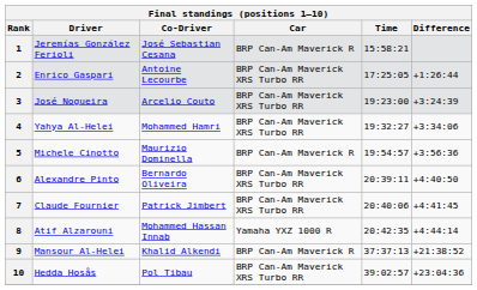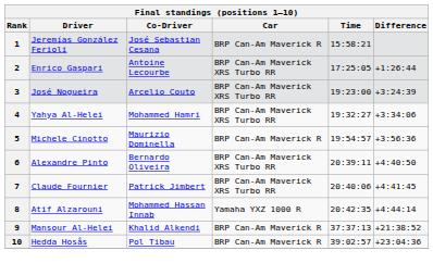 <table class="wikitable" style="width:50em;margin-bottom:0;">
 <tr>
 <th colspan=6>Final standings (positions 1–10)</th>
 </tr>
 <tr>
 <th>Rank</th>
 <th>Driver</th>
 <th>Co-Driver</th>
 <th>Car</th>
 <th>Time</th>
 <th>Difference</th>
 </tr>
 <tr style="background:#e3e4e5;">
 <th>1</th>
 <td> <a href='#'>Jeremías González Ferioli</a></td>
 <td> <a href='#'>José Sebastian Cesana</a></td>
 <td>BRP Can-Am Maverick R</td>
 <td>15:58:21</td>
 <td></td>
 </tr>
 <tr style="background:#e3e4e5;">
 <th>2</th>
 <td> <a href='#'>Enrico Gaspari</a></td>
 <td> <a href='#'>Antoine Lecourbe</a></td>
 <td>BRP Can-Am Maverick XRS Turbo RR</td>
 <td>17:25:05</td>
 <td>+1:26:44</td>
 </tr>
 <tr style="background:#e3e4e5;">
 <th>3</th>
 <td> <a href='#'>José Nogueira</a></td>
 <td> <a href='#'>Arcelio Couto</a></td>
 <td>BRP Can-Am Maverick XRS Turbo RR</td>
 <td>19:23:00</td>
 <td>+3:24:39</td>
 </tr>
 <tr>
 <th>4</th>
 <td> <a href='#'>Yahya Al-Helei</a></td>
 <td> <a href='#'>Mohammed Hamri</a></td>
 <td>BRP Can-Am Maverick XRS Turbo RR</td>
 <td>19:32:27</td>
 <td>+3:34:06</td>
 </tr>
 <tr>
 <th>5</th>
 <td> <a href='#'>Michele Cinotto</a></td>
 <td> <a href='#'>Maurizio Dominella</a></td>
 <td>BRP Can-Am Maverick R</td>
 <td>19:54:57</td>
 <td>+3:56:36</td>
 </tr>
 <tr>
 <th>6</th>
 <td> <a href='#'>Alexandre Pinto</a></td>
 <td> <a href='#'>Bernardo Oliveira</a></td>
 <td>BRP Can-Am Maverick XRS Turbo RR</td>
 <td>20:39:11</td>
 <td>+4:40:50</td>
 </tr>
 <tr>
 <th>7</th>
 <td> <a href='#'>Claude Fournier</a></td>
 <td> <a href='#'>Patrick Jimbert</a></td>
 <td>BRP Can-Am Maverick XRS Turbo RR</td>
 <td>20:40:06</td>
 <td>+4:41:45</td>
 </tr>
 <tr>
 <th>8</th>
 <td> <a href='#'>Atif Alzarouni</a></td>
 <td> <a href='#'>Mohammed Hassan Innab</a></td>
 <td>Yamaha YXZ 1000 R</td>
 <td>20:42:35</td>
 <td>+4:44:14</td>
 </tr>
 <tr>
 <th>9</th>
 <td> <a href='#'>Mansour Al-Helei</a></td>
 <td> <a href='#'>Khalid Alkendi</a></td>
 <td>BRP Can-Am Maverick R</td>
 <td>37:37:13</td>
 <td>+21:38:52</td>
 </tr>
 <tr>
 <th>10</th>
 <td> <a href='#'>Hedda Hosås</a></td>
 <td> <a href='#'>Pol Tibau</a></td>
-<td>BRP Can-Am Maverick XRS Turbo RR</td>
+<td>BRP Can-Am Maverick R</td>
 <td>39:02:57</td>
 <td>+23:04:36</td>
 </tr>
 <tr>
 </tr>
 </table>
